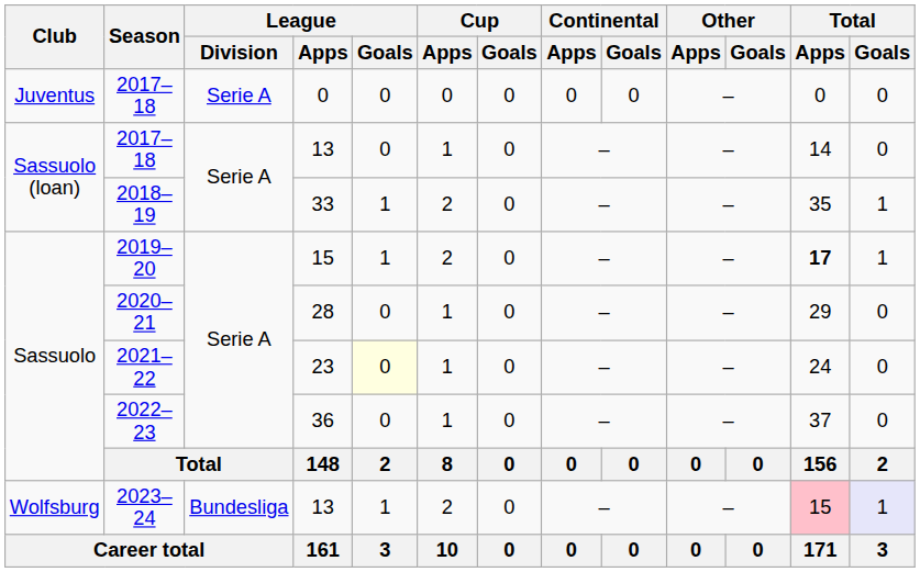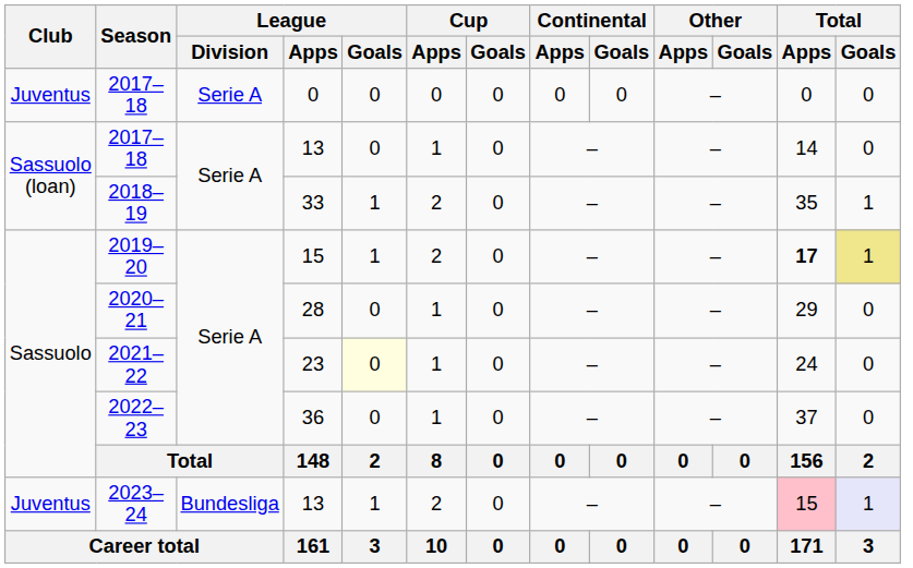 <table class="wikitable" style="text-align:center">
 <tr>
 <th rowspan="2">Club</th>
 <th rowspan="2">Season</th>
 <th colspan="3">League</th>
 <th colspan="2">Cup</th>
 <th colspan="2">Continental</th>
 <th colspan="2">Other</th>
 <th colspan="2">Total</th>
 </tr>
 <tr>
 <th>Division</th>
 <th>Apps</th>
 <th>Goals</th>
 <th>Apps</th>
 <th>Goals</th>
 <th>Apps</th>
 <th>Goals</th>
 <th>Apps</th>
 <th>Goals</th>
 <th>Apps</th>
 <th>Goals</th>
 </tr>
 <tr>
 <td><a href='#'>Juventus</a></td>
 <td><a href='#'>2017–18</a></td>
 <td><a href='#'>Serie A</a></td>
 <td>0</td>
 <td>0</td>
 <td>0</td>
 <td>0</td>
 <td>0</td>
 <td>0</td>
 <td colspan="2">–</td>
 <td>0</td>
 <td>0</td>
 </tr>
 <tr>
 <td rowspan="2"><a href='#'>Sassuolo</a> (loan)</td>
 <td><a href='#'>2017–18</a></td>
 <td rowspan="2">Serie A</td>
 <td>13</td>
 <td>0</td>
 <td>1</td>
 <td>0</td>
 <td colspan="2">–</td>
 <td colspan="2">–</td>
 <td>14</td>
 <td>0</td>
 </tr>
 <tr>
 <td><a href='#'>2018–19</a></td>
 <td>33</td>
 <td>1</td>
 <td>2</td>
 <td>0</td>
 <td colspan="2">–</td>
 <td colspan="2">–</td>
 <td>35</td>
 <td>1</td>
 </tr>
 <tr>
 <td rowspan="5">Sassuolo</td>
 <td><a href='#'>2019–20</a></td>
 <td rowspan="4">Serie A</td>
 <td>15</td>
 <td>1</td>
 <td>2</td>
 <td>0</td>
 <td colspan="2">–</td>
 <td colspan="2">–</td>
 <td><strong>17</strong></td>
-<td>1</td>
+<td style="background: khaki;">1</td>
 </tr>
 <tr>
 <td><a href='#'>2020–21</a></td>
 <td>28</td>
 <td>0</td>
 <td>1</td>
 <td>0</td>
 <td colspan="2">–</td>
 <td colspan="2">–</td>
 <td>29</td>
 <td>0</td>
 </tr>
 <tr>
 <td><a href='#'>2021–22</a></td>
 <td>23</td>
 <td style="background: lightyellow;">0</td>
 <td>1</td>
 <td>0</td>
 <td colspan="2">–</td>
 <td colspan="2">–</td>
 <td>24</td>
 <td>0</td>
 </tr>
 <tr>
 <td><a href='#'>2022–23</a></td>
 <td>36</td>
 <td>0</td>
 <td>1</td>
 <td>0</td>
 <td colspan="2">–</td>
 <td colspan="2">–</td>
 <td>37</td>
 <td>0</td>
 </tr>
 <tr>
 <th colspan="2">Total</th>
 <th>148</th>
 <th>2</th>
 <th>8</th>
 <th>0</th>
 <th>0</th>
 <th>0</th>
 <th>0</th>
 <th>0</th>
 <th>156</th>
 <th>2</th>
 </tr>
 <tr>
-<td><a href='#'>Wolfsburg</a></td>
+<td><a href='#'>Juventus</a></td>
 <td><a href='#'>2023–24</a></td>
 <td><a href='#'>Bundesliga</a></td>
 <td>13</td>
 <td>1</td>
 <td>2</td>
 <td>0</td>
 <td colspan="2">–</td>
 <td colspan="2">–</td>
 <td style="background: pink;">15</td>
 <td style="background: lavender;">1</td>
 </tr>
 <tr>
 <th colspan="3">Career total</th>
 <th>161</th>
 <th>3</th>
 <th>10</th>
 <th>0</th>
 <th>0</th>
 <th>0</th>
 <th>0</th>
 <th>0</th>
 <th>171</th>
 <th>3</th>
 </tr>
 </table>
